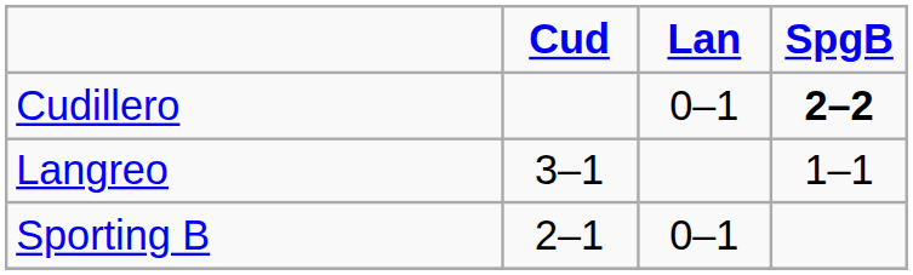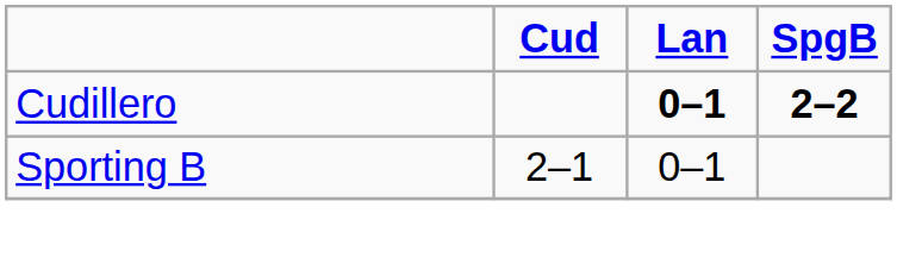 <table style="font-size: 90%; text-align: center" class="wikitable">
 <tr>
 <td width=165></td>
 <td align="center" width=40><strong><a href='#'>Cud</a></strong></td>
 <td width=40><strong><a href='#'>Lan</a></strong></td>
 <td width=40><strong><a href='#'>SpgB</a></strong></td>
 </tr>
 <tr>
 <td align=left><a href='#'>Cudillero</a></td>
 <td></td>
-<td> 0–1</td>
+<td><strong> 0–1</strong></td>
 <td><strong> 2–2</strong></td>
-</tr>
-<tr>
-<td align=left><a href='#'>Langreo</a></td>
-<td> 3–1</td>
-<td></td>
-<td> 1–1</td>
 </tr>
 <tr>
 <td align=left><a href='#'>Sporting B</a></td>
 <td> 2–1</td>
 <td> 0–1</td>
 <td></td>
 </tr>
 <tr>
 </tr>
 </table>
